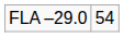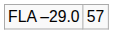 <table class="wikitable">
 <tr align="center">
 </tr>
 <tr align="center">
 <td>FLA –29.0</td>
-<td>54</td>
+<td>57</td>
 </tr>
 </table>
